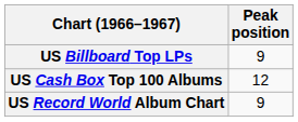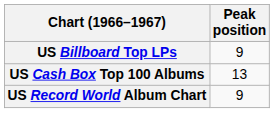 <table class="wikitable plainrowheaders sortable">
 <tr>
 <th scope="col">Chart (1966–1967)</th>
 <th scope="col">Peak<br>position</th>
 </tr>
 <tr>
 <th scope="row">US <a href='#'><em>Billboard</em> Top LPs</a></th>
 <td align="center">9</td>
 </tr>
 <tr>
 <th scope="row">US <em><a href='#'>Cash Box</a></em> Top 100 Albums</th>
-<td align="center">12</td>
+<td align="center">13</td>
 </tr>
 <tr>
 <th scope="row">US <em><a href='#'>Record World</a></em> Album Chart</th>
 <td align="center">9</td>
 </tr>
 </table>
